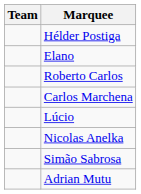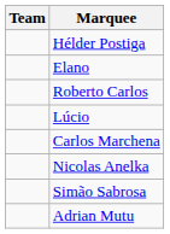 <table class="wikitable" style="text-align: left;">
 <tr>
 <th>Team</th>
 <th>Marquee</th>
 </tr>
 <tr>
 <td></td>
 <td> <a href='#'>Hélder Postiga</a></td>
 </tr>
 <tr>
 <td></td>
 <td> <a href='#'>Elano</a></td>
 </tr>
 <tr>
 <td></td>
 <td> <a href='#'>Roberto Carlos</a></td>
 </tr>
 <tr>
 <td></td>
-<td> <a href='#'>Carlos Marchena</a></td>
+<td> <a href='#'>Lúcio</a></td>
 </tr>
 <tr>
 <td></td>
-<td> <a href='#'>Lúcio</a></td>
+<td> <a href='#'>Carlos Marchena</a></td>
 </tr>
 <tr>
 <td></td>
 <td> <a href='#'>Nicolas Anelka</a></td>
 </tr>
 <tr>
 <td></td>
 <td> <a href='#'>Simão Sabrosa</a></td>
 </tr>
 <tr>
 <td></td>
 <td> <a href='#'>Adrian Mutu</a></td>
 </tr>
 </table>
